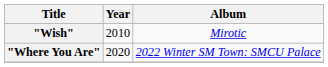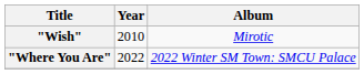 <table class="wikitable plainrowheaders" style="text-align:center;">
 <tr>
 <th scope="col">Title</th>
 <th scope="col">Year</th>
 <th scope="col">Album</th>
 </tr>
 <tr>
 <th scope="row">"Wish"<br></th>
 <td>2010</td>
 <td><em><a href='#'>Mirotic</a></em></td>
 </tr>
 <tr>
 <th scope="row">"Where You Are"</th>
-<td>2020</td>
+<td>2022</td>
 <td><em><a href='#'>2022 Winter SM Town: SMCU Palace</a></em></td>
 </tr>
 <tr>
 </tr>
 </table>
